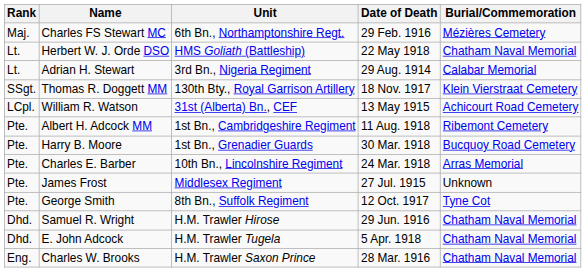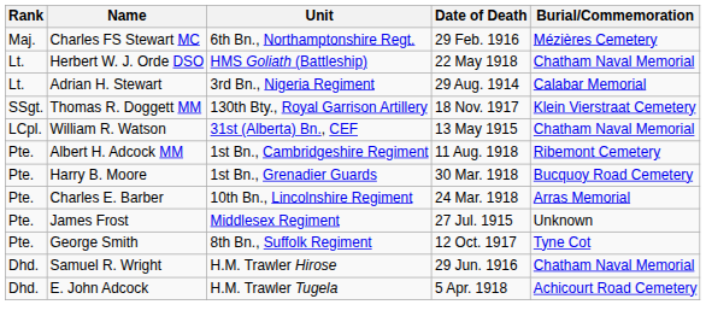 <table class="wikitable">
 <tr>
 <th>Rank</th>
 <th>Name</th>
 <th>Unit</th>
 <th>Date of Death</th>
 <th>Burial/Commemoration</th>
 </tr>
 <tr>
 <td>Maj.</td>
 <td>Charles FS Stewart <a href='#'>MC</a></td>
 <td>6th Bn., <a href='#'>Northamptonshire Regt.</a></td>
 <td>29 Feb. 1916</td>
 <td><a href='#'>Mézières Cemetery</a></td>
 </tr>
 <tr>
 <td>Lt.</td>
 <td>Herbert W. J. Orde <a href='#'>DSO</a></td>
 <td><a href='#'>HMS <em>Goliath</em> (Battleship)</a></td>
 <td>22 May 1918</td>
 <td><a href='#'>Chatham Naval Memorial</a></td>
 </tr>
 <tr>
 <td>Lt.</td>
 <td>Adrian H. Stewart</td>
 <td>3rd Bn., <a href='#'>Nigeria Regiment</a></td>
 <td>29 Aug. 1914</td>
 <td><a href='#'>Calabar Memorial</a></td>
 </tr>
 <tr>
 <td>SSgt.</td>
 <td>Thomas R. Doggett <a href='#'>MM</a></td>
 <td>130th Bty., <a href='#'>Royal Garrison Artillery</a></td>
 <td>18 Nov. 1917</td>
 <td><a href='#'>Klein Vierstraat Cemetery</a></td>
 </tr>
 <tr>
 <td>LCpl.</td>
 <td>William R. Watson</td>
 <td><a href='#'>31st (Alberta) Bn.</a>, <a href='#'>CEF</a></td>
 <td>13 May 1915</td>
-<td><a href='#'>Achicourt Road Cemetery</a></td>
+<td><a href='#'>Chatham Naval Memorial</a></td>
 </tr>
 <tr>
 <td>Pte.</td>
 <td>Albert H. Adcock <a href='#'>MM</a></td>
 <td>1st Bn., <a href='#'>Cambridgeshire Regiment</a></td>
 <td>11 Aug. 1918</td>
 <td><a href='#'>Ribemont Cemetery</a></td>
 </tr>
 <tr>
 <td>Pte.</td>
 <td>Harry B. Moore</td>
 <td>1st Bn., <a href='#'>Grenadier Guards</a></td>
 <td>30 Mar. 1918</td>
 <td><a href='#'>Bucquoy Road Cemetery</a></td>
 </tr>
 <tr>
 <td>Pte.</td>
 <td>Charles E. Barber</td>
 <td>10th Bn., <a href='#'>Lincolnshire Regiment</a></td>
 <td>24 Mar. 1918</td>
 <td><a href='#'>Arras Memorial</a></td>
 </tr>
 <tr>
 <td>Pte.</td>
 <td>James Frost</td>
 <td><a href='#'>Middlesex Regiment</a></td>
 <td>27 Jul. 1915</td>
 <td>Unknown</td>
 </tr>
 <tr>
 <td>Pte.</td>
 <td>George Smith</td>
 <td>8th Bn., <a href='#'>Suffolk Regiment</a></td>
 <td>12 Oct. 1917</td>
 <td><a href='#'>Tyne Cot</a></td>
 </tr>
 <tr>
 <td>Dhd.</td>
 <td>Samuel R. Wright</td>
 <td>H.M. Trawler <em>Hirose</em></td>
 <td>29 Jun. 1916</td>
 <td><a href='#'>Chatham Naval Memorial</a></td>
 </tr>
 <tr>
 <td>Dhd.</td>
 <td>E. John Adcock</td>
 <td>H.M. Trawler <em>Tugela</em></td>
 <td>5 Apr. 1918</td>
-<td><a href='#'>Chatham Naval Memorial</a></td>
-</tr>
-<tr>
-<td>Eng.</td>
-<td>Charles W. Brooks</td>
-<td>H.M. Trawler <em>Saxon Prince</em></td>
-<td>28 Mar. 1916</td>
-<td><a href='#'>Chatham Naval Memorial</a></td>
+<td><a href='#'>Achicourt Road Cemetery</a></td>
 </tr>
 </table>
